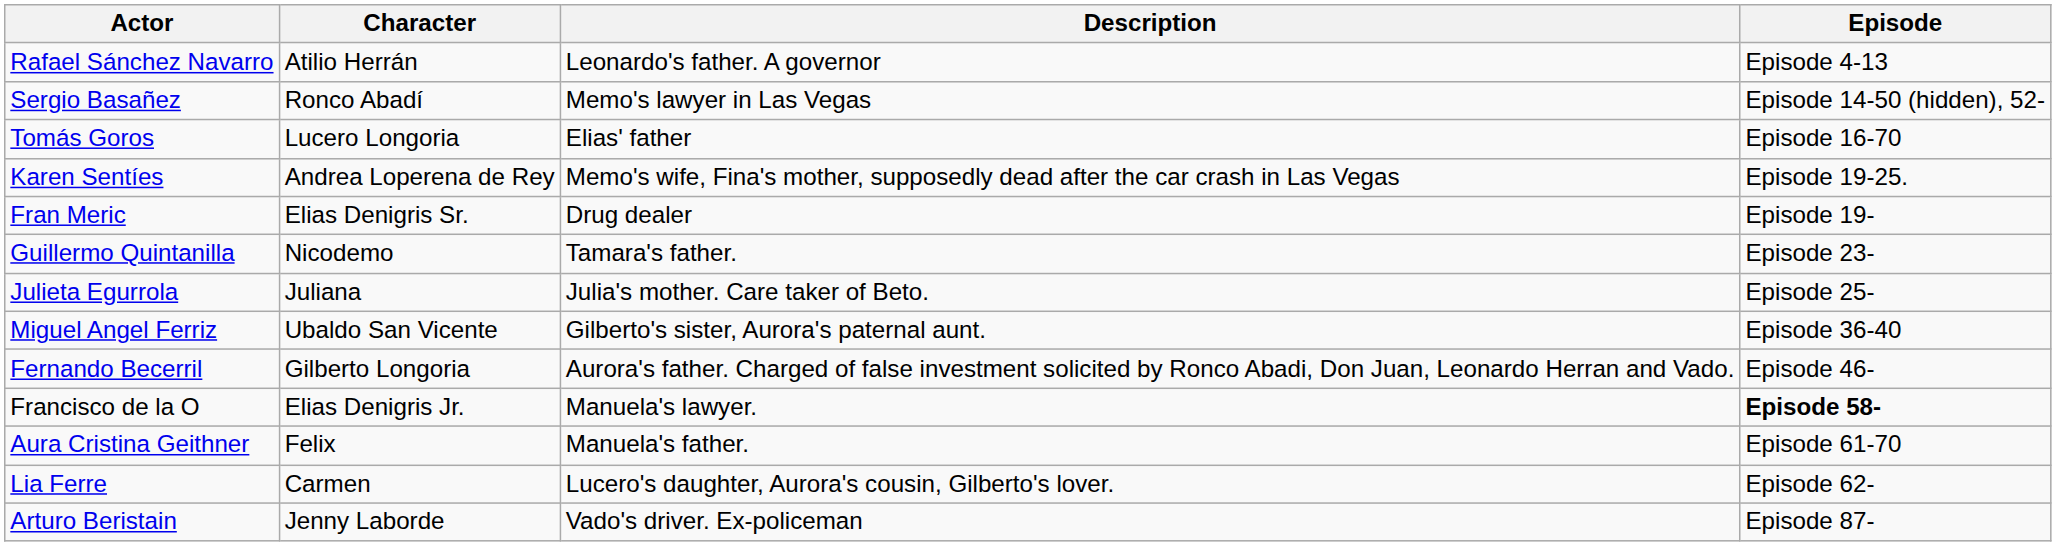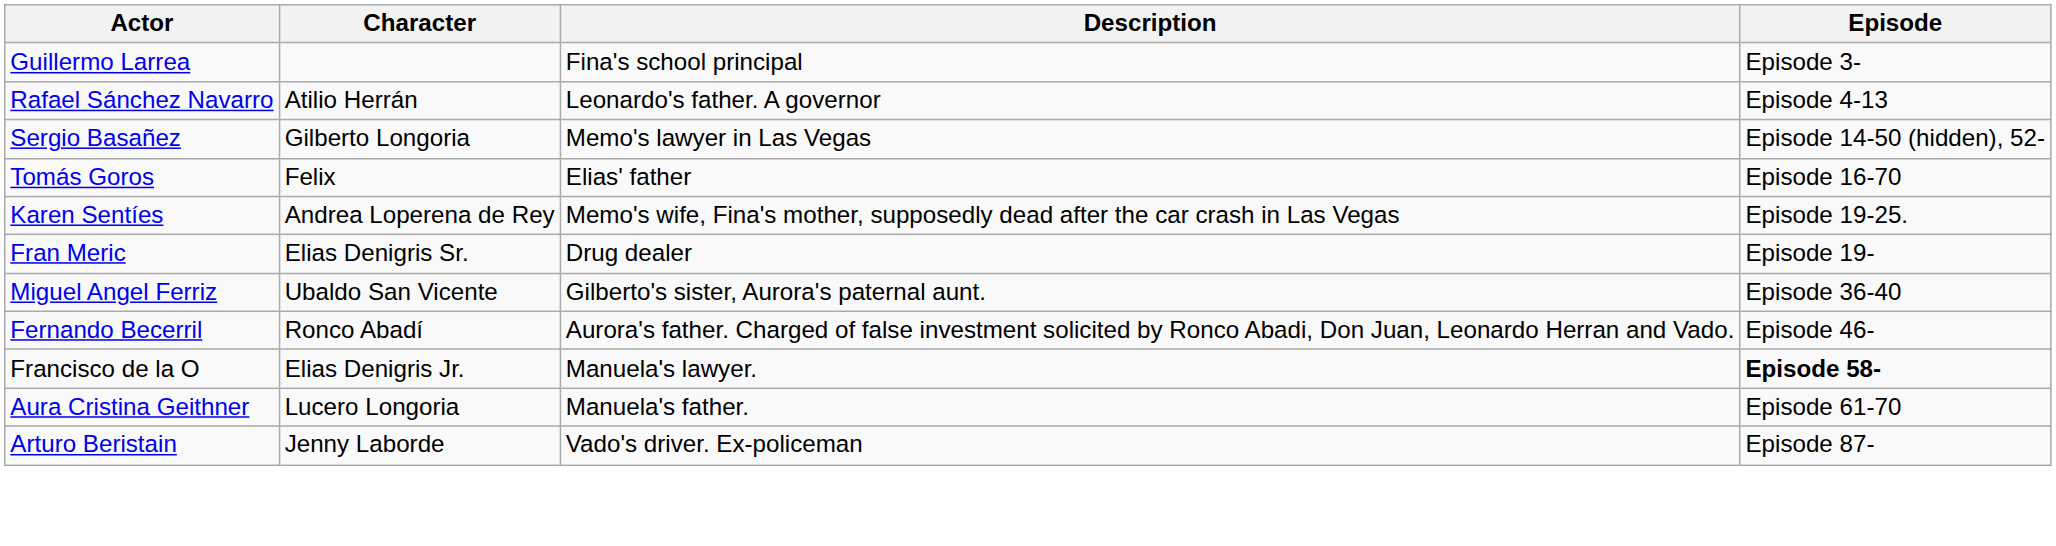 <table class="wikitable">
 <tr>
 <th>Actor</th>
 <th>Character</th>
 <th>Description</th>
 <th>Episode</th>
+</tr>
+<tr>
+<td><a href='#'>Guillermo Larrea</a></td>
+<td></td>
+<td>Fina's school principal</td>
+<td>Episode 3-</td>
 </tr>
 <tr>
 <td><a href='#'>Rafael Sánchez Navarro</a></td>
 <td>Atilio Herrán</td>
 <td>Leonardo's father. A governor</td>
 <td>Episode 4-13</td>
 </tr>
 <tr>
 <td><a href='#'>Sergio Basañez</a></td>
-<td>Ronco Abadí</td>
+<td>Gilberto Longoria</td>
 <td>Memo's lawyer in Las Vegas</td>
 <td>Episode 14-50 (hidden), 52-</td>
 </tr>
 <tr>
 <td><a href='#'>Tomás Goros</a></td>
-<td>Lucero Longoria</td>
+<td>Felix</td>
 <td>Elias' father</td>
 <td>Episode 16-70</td>
 </tr>
 <tr>
 <td><a href='#'>Karen Sentíes</a></td>
 <td>Andrea Loperena de Rey</td>
 <td>Memo's wife, Fina's mother, supposedly dead after the car crash in Las Vegas</td>
 <td>Episode 19-25.</td>
 </tr>
 <tr>
 <td><a href='#'>Fran Meric</a></td>
 <td>Elias Denigris Sr.</td>
 <td>Drug dealer </td>
 <td>Episode 19-</td>
 </tr>
 <tr>
-<td><a href='#'>Guillermo Quintanilla</a></td>
-<td>Nicodemo</td>
-<td>Tamara's father.</td>
-<td>Episode 23-</td>
-</tr>
-<tr>
-<td><a href='#'>Julieta Egurrola</a></td>
-<td>Juliana</td>
-<td>Julia's mother. Care taker of Beto.</td>
-<td>Episode 25-</td>
-</tr>
-<tr>
 <td><a href='#'>Miguel Angel Ferriz</a></td>
 <td>Ubaldo San Vicente</td>
 <td>Gilberto's sister, Aurora's paternal aunt.</td>
 <td>Episode 36-40</td>
 </tr>
 <tr>
 <td><a href='#'>Fernando Becerril</a></td>
-<td>Gilberto Longoria</td>
+<td>Ronco Abadí</td>
 <td>Aurora's father. Charged of false investment solicited by Ronco Abadi, Don Juan, Leonardo Herran and Vado.</td>
 <td>Episode 46-</td>
 </tr>
 <tr>
 <td>Francisco de la O</td>
 <td>Elias Denigris Jr.</td>
 <td>Manuela's lawyer.</td>
 <td><strong>Episode 58-</strong></td>
 </tr>
 <tr>
 <td><a href='#'>Aura Cristina Geithner</a></td>
-<td>Felix</td>
+<td>Lucero Longoria</td>
 <td>Manuela's father.</td>
 <td>Episode 61-70</td>
-</tr>
-<tr>
-<td><a href='#'>Lia Ferre</a></td>
-<td>Carmen</td>
-<td>Lucero's daughter, Aurora's cousin, Gilberto's lover.</td>
-<td>Episode 62-</td>
 </tr>
 <tr>
 <td><a href='#'>Arturo Beristain</a></td>
 <td>Jenny Laborde</td>
 <td>Vado's driver. Ex-policeman</td>
 <td>Episode 87-</td>
 </tr>
 </table>
